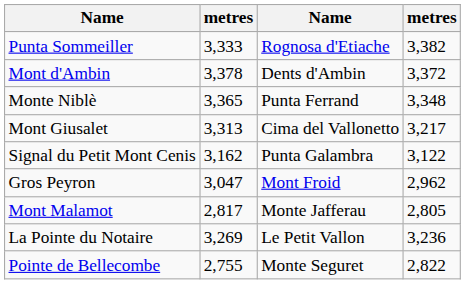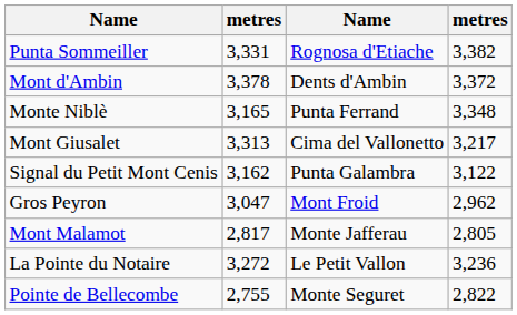 <table class="wikitable sortable">
 <tr>
 <th>Name</th>
 <th>metres</th>
 <th>Name</th>
 <th>metres</th>
 </tr>
 <tr>
 <td><a href='#'>Punta Sommeiller</a></td>
-<td>3,333</td>
+<td>3,331</td>
 <td><a href='#'>Rognosa d'Etiache</a></td>
 <td>3,382</td>
 </tr>
 <tr>
 <td><a href='#'>Mont d'Ambin</a></td>
 <td>3,378</td>
 <td>Dents d'Ambin</td>
 <td>3,372</td>
 </tr>
 <tr>
 <td>Monte Niblè</td>
-<td>3,365</td>
+<td>3,165</td>
 <td>Punta Ferrand</td>
 <td>3,348</td>
 </tr>
 <tr>
 <td>Mont Giusalet</td>
 <td>3,313</td>
 <td>Cima del Vallonetto</td>
 <td>3,217</td>
 </tr>
 <tr>
 <td>Signal du Petit Mont Cenis</td>
 <td>3,162</td>
 <td>Punta Galambra</td>
 <td>3,122</td>
 </tr>
 <tr>
 <td>Gros Peyron</td>
 <td>3,047</td>
 <td><a href='#'>Mont Froid</a></td>
 <td>2,962</td>
 </tr>
 <tr>
 <td><a href='#'>Mont Malamot</a></td>
 <td>2,817</td>
 <td>Monte Jafferau</td>
 <td>2,805</td>
 </tr>
 <tr>
 <td>La Pointe du Notaire</td>
-<td>3,269</td>
+<td>3,272</td>
 <td>Le Petit Vallon</td>
 <td>3,236</td>
 </tr>
 <tr>
 <td><a href='#'>Pointe de Bellecombe</a></td>
 <td>2,755</td>
 <td>Monte Seguret</td>
 <td>2,822</td>
 </tr>
 </table>
